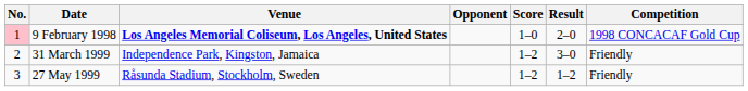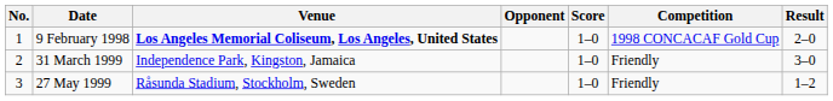 <table class="wikitable sortable">
 <tr>
 <th scope="col">No.</th>
 <th scope="col">Date</th>
 <th scope="col">Venue</th>
 <th scope="col">Opponent</th>
 <th scope="col">Score</th>
+<th scope="col">Competition</th>
 <th scope="col">Result</th>
-<th scope="col">Competition</th>
 </tr>
 <tr>
-<td style="background: pink; text-align:center">1</td>
+<td style="text-align:center">1</td>
 <td>9 February 1998</td>
 <td><strong><a href='#'>Los Angeles Memorial Coliseum</a>, <a href='#'>Los Angeles</a>, United States</strong></td>
 <td></td>
 <td style="text-align:center">1–0</td>
+<td><a href='#'>1998 CONCACAF Gold Cup</a></td>
 <td style="text-align:center">2–0</td>
-<td><a href='#'>1998 CONCACAF Gold Cup</a></td>
 </tr>
 <tr>
 <td style="text-align:center">2</td>
 <td>31 March 1999</td>
 <td><a href='#'>Independence Park</a>, <a href='#'>Kingston</a>, Jamaica</td>
 <td></td>
-<td style="text-align:center">1–2</td>
+<td style="text-align:center">1–0</td>
+<td>Friendly</td>
 <td style="text-align:center">3–0</td>
-<td>Friendly</td>
 </tr>
 <tr>
 <td style="text-align:center">3</td>
 <td>27 May 1999</td>
 <td><a href='#'>Råsunda Stadium</a>, <a href='#'>Stockholm</a>, Sweden</td>
 <td></td>
+<td style="text-align:center">1–0</td>
+<td>Friendly</td>
 <td style="text-align:center">1–2</td>
-<td style="text-align:center">1–2</td>
-<td>Friendly</td>
 </tr>
 </table>
